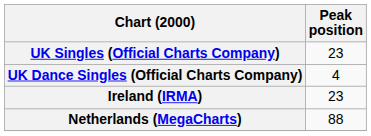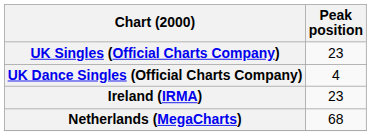 <table class="wikitable sortable plainrowheaders" style="text-align:center">
 <tr>
 <th scope="col">Chart (2000)</th>
 <th scope="col">Peak<br>position</th>
 </tr>
 <tr>
 <th scope="row"><a href='#'>UK Singles</a> (<a href='#'>Official Charts Company</a>)</th>
 <td>23</td>
 </tr>
 <tr>
 <th scope="row"><a href='#'>UK Dance Singles</a> (Official Charts Company)</th>
 <td>4</td>
 </tr>
 <tr>
 <th scope="row">Ireland (<a href='#'>IRMA</a>)</th>
 <td>23</td>
 </tr>
 <tr>
 <th scope="row">Netherlands (<a href='#'>MegaCharts</a>)</th>
-<td>88</td>
+<td>68</td>
 </tr>
 <tr>
 </tr>
 </table>
